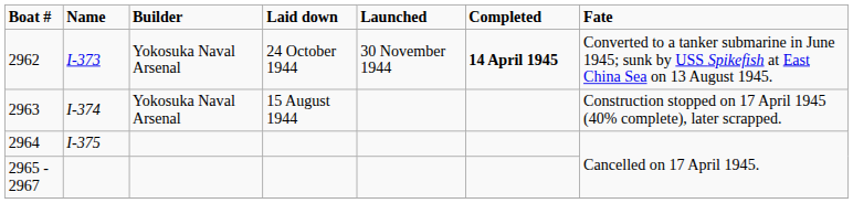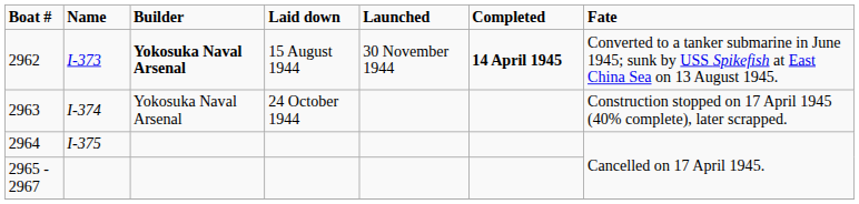 <table class="wikitable">
 <tr>
 <td width="4%"><strong>Boat #</strong></td>
 <td width="4%"><strong>Name</strong></td>
 <td width="10%"><strong>Builder</strong></td>
 <td width="7%" bgcolor=><strong>Laid down</strong></td>
 <td width="7%" bgcolor=><strong>Launched</strong></td>
 <td width="7%" bgcolor=><strong>Completed</strong></td>
 <td width="20%" bgcolor=><strong>Fate</strong></td>
 </tr>
 <tr>
 <td>2962</td>
 <td><em><a href='#'>I-373</a></em></td>
-<td>Yokosuka Naval Arsenal</td>
-<td>24 October 1944</td>
+<td><strong>Yokosuka Naval Arsenal</strong></td>
+<td>15 August 1944</td>
 <td>30 November 1944</td>
 <td><strong>14 April 1945</strong></td>
 <td>Converted to a tanker submarine in June 1945; sunk by <a href='#'>USS <em>Spikefish</em></a> at <a href='#'>East China Sea</a>  on 13 August 1945.</td>
 </tr>
 <tr>
 <td>2963</td>
 <td><em>I-374</em></td>
 <td>Yokosuka Naval Arsenal</td>
-<td>15 August 1944</td>
+<td>24 October 1944</td>
 <td></td>
 <td></td>
 <td>Construction stopped on 17 April 1945 (40% complete), later scrapped.</td>
 </tr>
 <tr>
 <td>2964</td>
 <td><em>I-375</em></td>
 <td></td>
 <td></td>
 <td></td>
 <td></td>
 <td rowspan="2">Cancelled on 17 April 1945.</td>
 </tr>
 <tr>
 <td>2965 - 2967</td>
 <td></td>
 <td></td>
 <td></td>
 <td></td>
 <td></td>
 </tr>
 <tr>
 </tr>
 </table>
